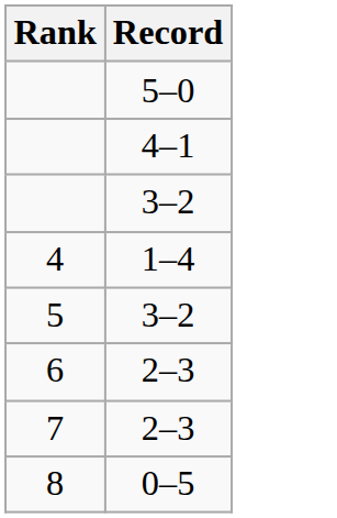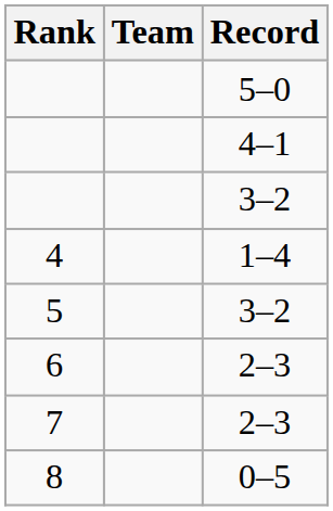 <table class="wikitable">
 <tr>
 <th>Rank</th>
+<th>Team</th>
 <th>Record</th>
 </tr>
 <tr>
 <td align=center></td>
+<td></td>
 <td align=center>5–0</td>
 </tr>
 <tr>
 <td align=center></td>
+<td></td>
 <td align=center>4–1</td>
 </tr>
 <tr>
 <td align=center></td>
+<td></td>
 <td align=center>3–2</td>
 </tr>
 <tr>
 <td align=center>4</td>
+<td></td>
 <td align=center>1–4</td>
 </tr>
 <tr>
 <td align=center>5</td>
+<td></td>
 <td align=center>3–2</td>
 </tr>
 <tr>
 <td align=center>6</td>
+<td></td>
 <td align=center>2–3</td>
 </tr>
 <tr>
 <td align=center>7</td>
+<td></td>
 <td align=center>2–3</td>
 </tr>
 <tr>
 <td align=center>8</td>
+<td></td>
 <td align=center>0–5</td>
 </tr>
 </table>
